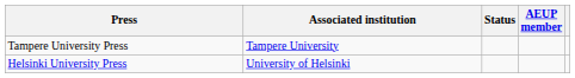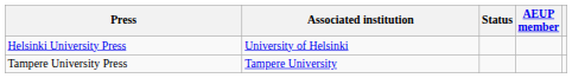 <table class="wikitable sortable">
 <tr>
 <th style="width:20em">Press</th>
 <th style="width:20em">Associated institution</th>
 <th>Status</th>
 <th><a href='#'>AEUP<br>member</a></th>
 <th></th>
 </tr>
 <tr>
+<td><a href='#'>Helsinki University Press</a></td>
+<td><a href='#'>University of Helsinki</a></td>
+<td></td>
+<td></td>
+<td></td>
+</tr>
+<tr>
 <td>Tampere University Press</td>
 <td><a href='#'>Tampere University</a></td>
 <td></td>
 <td></td>
 <td></td>
 </tr>
-<tr>
-<td><a href='#'>Helsinki University Press</a></td>
-<td><a href='#'>University of Helsinki</a></td>
-<td></td>
-<td></td>
-<td></td>
-</tr>
 </table>
